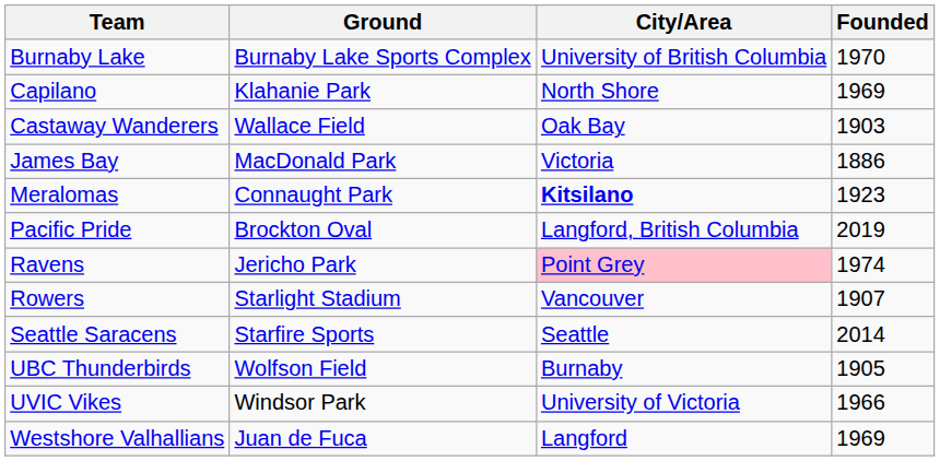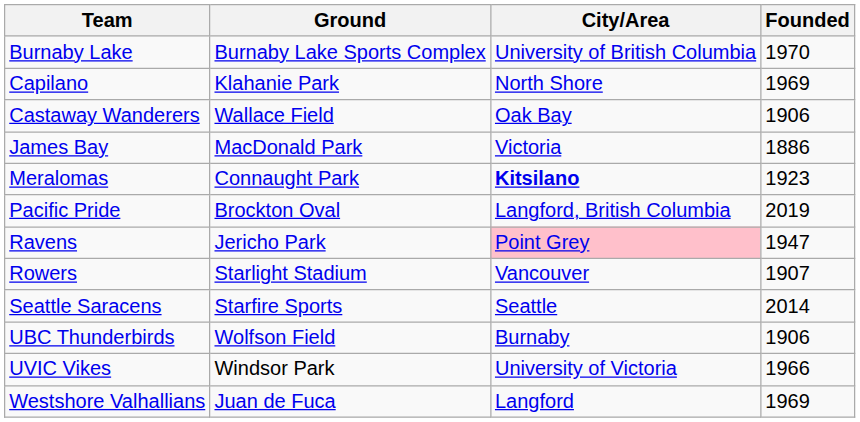 <table class="wikitable sortable">
 <tr>
 <th>Team</th>
 <th>Ground</th>
 <th>City/Area</th>
 <th>Founded</th>
 </tr>
 <tr>
 <td><a href='#'>Burnaby Lake</a></td>
 <td><a href='#'>Burnaby Lake Sports Complex</a></td>
 <td><a href='#'>University of British Columbia</a></td>
 <td>1970</td>
 </tr>
 <tr>
 <td><a href='#'>Capilano</a></td>
 <td><a href='#'>Klahanie Park</a></td>
 <td><a href='#'>North Shore</a></td>
 <td>1969</td>
 </tr>
 <tr>
 <td><a href='#'>Castaway Wanderers</a></td>
 <td><a href='#'>Wallace Field</a></td>
 <td><a href='#'>Oak Bay</a></td>
-<td>1903</td>
+<td>1906</td>
 </tr>
 <tr>
 <td><a href='#'>James Bay</a></td>
 <td><a href='#'>MacDonald Park</a></td>
 <td><a href='#'>Victoria</a></td>
 <td>1886</td>
 </tr>
 <tr>
 <td><a href='#'>Meralomas</a></td>
 <td><a href='#'>Connaught Park</a></td>
 <td><strong><a href='#'>Kitsilano</a></strong></td>
 <td>1923</td>
 </tr>
 <tr>
 <td><a href='#'>Pacific Pride</a></td>
 <td><a href='#'>Brockton Oval</a></td>
 <td><a href='#'>Langford, British Columbia</a></td>
 <td>2019</td>
 </tr>
 <tr>
 <td><a href='#'>Ravens</a></td>
 <td><a href='#'>Jericho Park</a></td>
 <td style="background: pink;"><a href='#'>Point Grey</a></td>
-<td>1974</td>
+<td>1947</td>
 </tr>
 <tr>
 <td><a href='#'>Rowers</a></td>
 <td><a href='#'>Starlight Stadium</a></td>
 <td><a href='#'>Vancouver</a></td>
 <td>1907</td>
 </tr>
 <tr>
 <td><a href='#'>Seattle Saracens</a></td>
 <td><a href='#'>Starfire Sports</a></td>
 <td><a href='#'>Seattle</a></td>
 <td>2014</td>
 </tr>
 <tr>
 <td><a href='#'>UBC Thunderbirds</a></td>
 <td><a href='#'>Wolfson Field</a></td>
 <td><a href='#'>Burnaby</a></td>
-<td>1905</td>
+<td>1906</td>
 </tr>
 <tr>
 <td><a href='#'>UVIC Vikes</a></td>
 <td>Windsor Park</td>
 <td><a href='#'>University of Victoria</a></td>
 <td>1966</td>
 </tr>
 <tr>
 <td><a href='#'>Westshore Valhallians</a></td>
 <td><a href='#'>Juan de Fuca</a></td>
 <td><a href='#'>Langford</a></td>
 <td>1969</td>
 </tr>
 </table>
